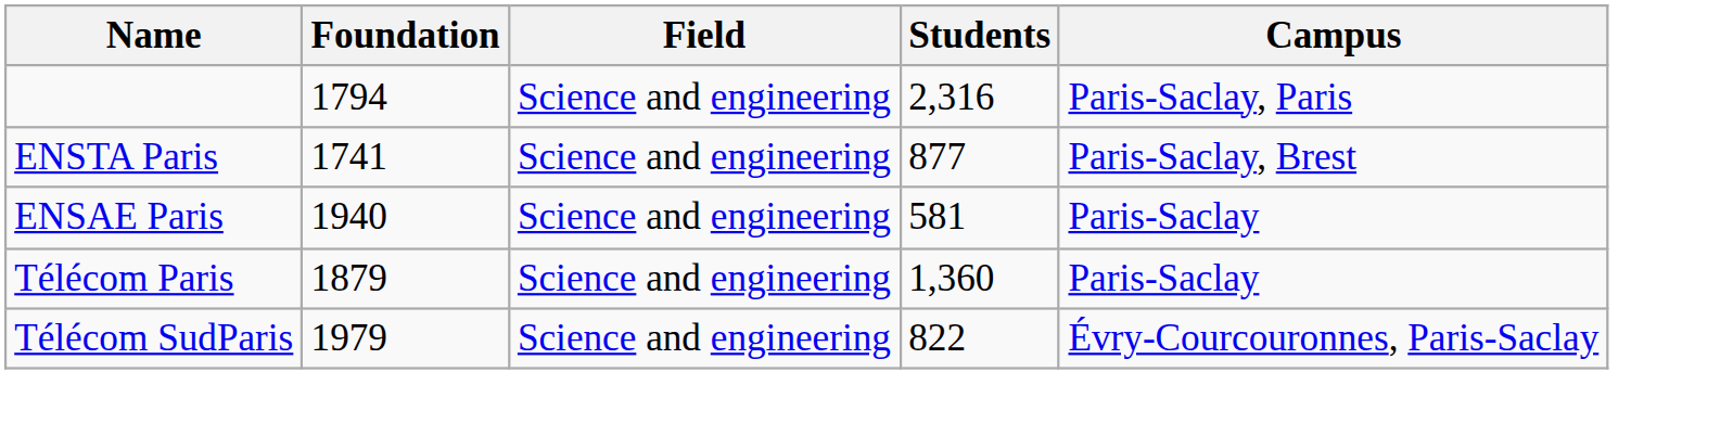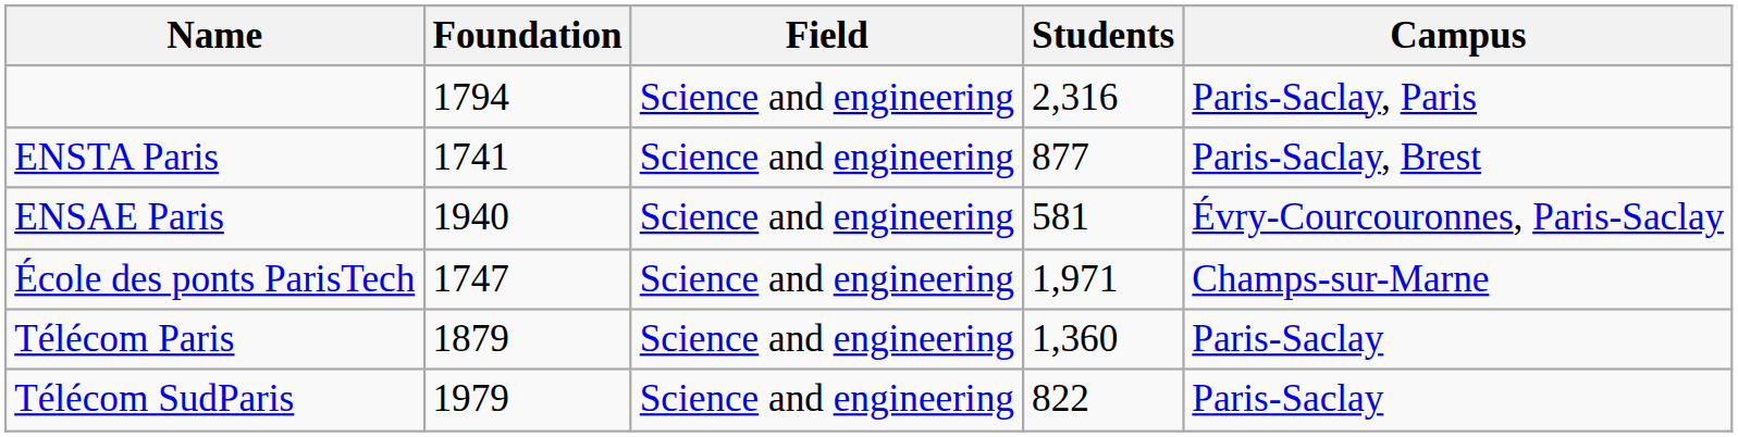 <table class="wikitable sortable">
 <tr>
 <th>Name</th>
 <th>Foundation</th>
 <th>Field</th>
 <th>Students</th>
 <th>Campus</th>
 </tr>
 <tr>
 <td></td>
 <td>1794</td>
 <td><a href='#'>Science</a> and <a href='#'>engineering</a></td>
 <td>2,316</td>
 <td><a href='#'>Paris-Saclay</a>, <a href='#'>Paris</a></td>
 </tr>
 <tr>
 <td><a href='#'>ENSTA Paris</a></td>
 <td>1741</td>
 <td><a href='#'>Science</a> and <a href='#'>engineering</a></td>
 <td>877</td>
 <td><a href='#'>Paris-Saclay</a>, <a href='#'>Brest</a></td>
 </tr>
 <tr>
 <td><a href='#'>ENSAE Paris</a></td>
 <td>1940</td>
 <td><a href='#'>Science</a> and <a href='#'>engineering</a></td>
 <td>581</td>
-<td><a href='#'>Paris-Saclay</a></td>
+<td><a href='#'>Évry-Courcouronnes</a>, <a href='#'>Paris-Saclay</a></td>
+</tr>
+<tr>
+<td><a href='#'>École des ponts ParisTech</a></td>
+<td>1747</td>
+<td><a href='#'>Science</a> and <a href='#'>engineering</a></td>
+<td>1,971</td>
+<td><a href='#'>Champs-sur-Marne</a></td>
 </tr>
 <tr>
 <td><a href='#'>Télécom Paris</a></td>
 <td>1879</td>
 <td><a href='#'>Science</a> and <a href='#'>engineering</a></td>
 <td>1,360</td>
 <td><a href='#'>Paris-Saclay</a></td>
 </tr>
 <tr>
 <td><a href='#'>Télécom SudParis</a></td>
 <td>1979</td>
 <td><a href='#'>Science</a> and <a href='#'>engineering</a></td>
 <td>822</td>
-<td><a href='#'>Évry-Courcouronnes</a>, <a href='#'>Paris-Saclay</a></td>
+<td><a href='#'>Paris-Saclay</a></td>
 </tr>
 </table>
